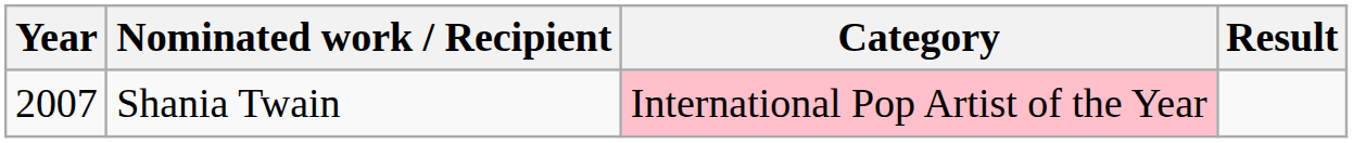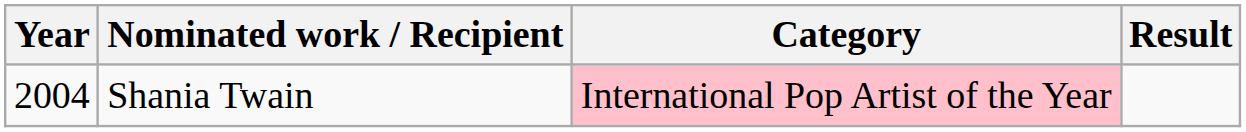 <table class="wikitable">
 <tr>
 <th>Year</th>
 <th>Nominated work / Recipient</th>
 <th>Category</th>
 <th>Result</th>
 </tr>
 <tr>
-<td rowspan="1">2007</td>
+<td rowspan="1">2004</td>
 <td>Shania Twain</td>
 <td style="background: pink;">International Pop Artist of the Year</td>
 <td></td>
 </tr>
 </table>
